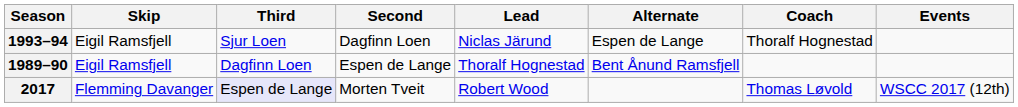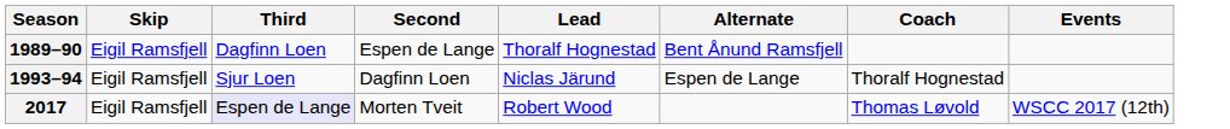 <table class="wikitable">
 <tr>
 <th scope="col">Season</th>
 <th scope="col">Skip</th>
 <th scope="col">Third</th>
 <th scope="col">Second</th>
 <th scope="col">Lead</th>
 <th scope="col">Alternate</th>
 <th scope="col">Coach</th>
 <th scope="col">Events</th>
 </tr>
 <tr>
+<th scope="row">1989–90</th>
+<td><a href='#'>Eigil Ramsfjell</a></td>
+<td><a href='#'>Dagfinn Loen</a></td>
+<td>Espen de Lange</td>
+<td><a href='#'>Thoralf Hognestad</a></td>
+<td><a href='#'>Bent Ånund Ramsfjell</a></td>
+<td></td>
+<td> </td>
+</tr>
+<tr>
 <th scope="row">1993–94</th>
 <td>Eigil Ramsfjell</td>
 <td><a href='#'>Sjur Loen</a></td>
 <td>Dagfinn Loen</td>
 <td><a href='#'>Niclas Järund</a></td>
 <td>Espen de Lange</td>
 <td>Thoralf Hognestad</td>
 <td> </td>
 </tr>
 <tr>
-<th scope="row">1989–90</th>
-<td><a href='#'>Eigil Ramsfjell</a></td>
-<td><a href='#'>Dagfinn Loen</a></td>
-<td>Espen de Lange</td>
-<td><a href='#'>Thoralf Hognestad</a></td>
-<td><a href='#'>Bent Ånund Ramsfjell</a></td>
-<td></td>
-<td> </td>
-</tr>
-<tr>
 <th scope="row">2017</th>
-<td><a href='#'>Flemming Davanger</a></td>
+<td>Eigil Ramsfjell</td>
 <td style="background: lavender;">Espen de Lange</td>
 <td>Morten Tveit</td>
 <td><a href='#'>Robert Wood</a></td>
 <td></td>
 <td><a href='#'>Thomas Løvold</a></td>
 <td><a href='#'>WSCC 2017</a> (12th)</td>
 </tr>
 </table>
